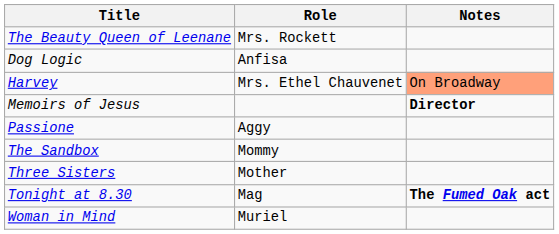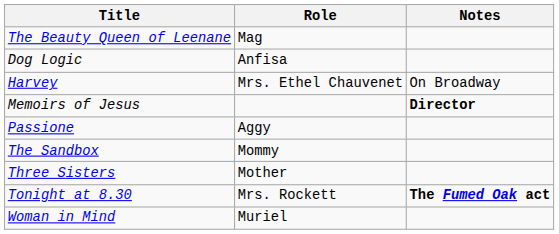 <table class="wikitable sortable">
 <tr>
 <th>Title</th>
 <th>Role</th>
 <th>Notes</th>
 </tr>
 <tr>
 <td><em><a href='#'>The Beauty Queen of Leenane</a></em></td>
-<td>Mrs. Rockett</td>
+<td>Mag</td>
 <td></td>
 </tr>
 <tr>
 <td><em>Dog Logic</em></td>
 <td>Anfisa</td>
 <td></td>
 </tr>
 <tr>
 <td><a href='#'><em>Harvey</em></a></td>
 <td>Mrs. Ethel Chauvenet</td>
-<td style="background: lightsalmon;">On Broadway</td>
+<td>On Broadway</td>
 </tr>
 <tr>
 <td><em>Memoirs of Jesus</em></td>
 <td></td>
 <td><strong>Director</strong></td>
 </tr>
 <tr>
 <td><a href='#'><em>Passione</em></a></td>
 <td>Aggy</td>
 <td></td>
 </tr>
 <tr>
 <td><a href='#'><em>The Sandbox</em></a></td>
 <td>Mommy</td>
 <td></td>
 </tr>
 <tr>
 <td><a href='#'><em>Three Sisters</em></a></td>
 <td>Mother</td>
 <td></td>
 </tr>
 <tr>
 <td><em><a href='#'>Tonight at 8.30</a></em></td>
-<td>Mag</td>
+<td>Mrs. Rockett</td>
 <td><strong>The <em><a href='#'>Fumed Oak</a></em> act</strong></td>
 </tr>
 <tr>
 <td><em><a href='#'>Woman in Mind</a></em></td>
 <td>Muriel</td>
 <td></td>
 </tr>
 </table>
